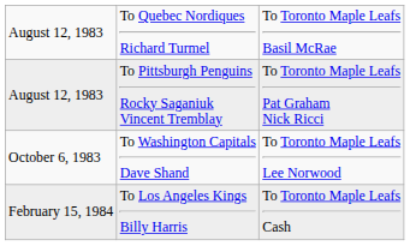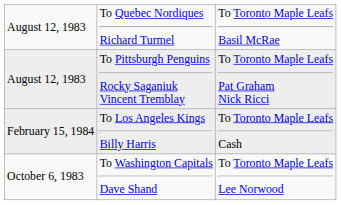 <table class="wikitable">
 <tr>
 <td>August 12, 1983</td>
 <td valign="top">To <a href='#'>Quebec Nordiques</a><hr><a href='#'>Richard Turmel</a></td>
 <td valign="top">To <a href='#'>Toronto Maple Leafs</a><hr><a href='#'>Basil McRae</a></td>
 </tr>
 <tr style="background:#eee;">
 <td>August 12, 1983</td>
 <td valign="top">To <a href='#'>Pittsburgh Penguins</a><hr><a href='#'>Rocky Saganiuk</a> <br> <a href='#'>Vincent Tremblay</a></td>
 <td valign="top">To <a href='#'>Toronto Maple Leafs</a><hr><a href='#'>Pat Graham</a> <br> <a href='#'>Nick Ricci</a></td>
 </tr>
+<tr style="background:#eee;">
+<td>February 15, 1984</td>
+<td valign="top">To <a href='#'>Los Angeles Kings</a><hr><a href='#'>Billy Harris</a></td>
+<td valign="top">To <a href='#'>Toronto Maple Leafs</a><hr>Cash</td>
+</tr>
 <tr>
 <td>October 6, 1983</td>
 <td valign="top">To <a href='#'>Washington Capitals</a><hr><a href='#'>Dave Shand</a></td>
 <td valign="top">To <a href='#'>Toronto Maple Leafs</a><hr><a href='#'>Lee Norwood</a></td>
 </tr>
-<tr style="background:#eee;">
-<td>February 15, 1984</td>
-<td valign="top">To <a href='#'>Los Angeles Kings</a><hr><a href='#'>Billy Harris</a></td>
-<td valign="top">To <a href='#'>Toronto Maple Leafs</a><hr>Cash</td>
-</tr>
 </table>
